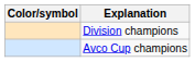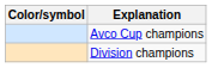 <table class="wikitable" style="font-size:95%">
 <tr>
 <th scope="col">Color/symbol</th>
 <th scope="col">Explanation</th>
 </tr>
 <tr>
+<th scope="row" style="background:#D0E7FF;"></th>
+<td><a href='#'>Avco Cup</a> champions</td>
+</tr>
+<tr>
 <th scope="row" style="background:#FFE6BD;"></th>
 <td><a href='#'>Division</a> champions</td>
 </tr>
-<tr>
-<th scope="row" style="background:#D0E7FF;"></th>
-<td><a href='#'>Avco Cup</a> champions</td>
-</tr>
 </table>
